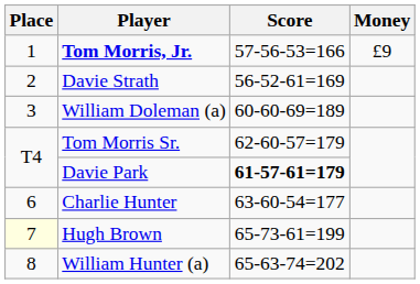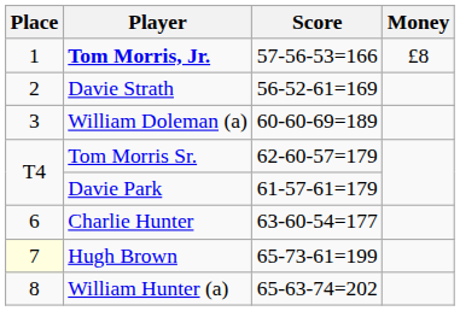 <table class=wikitable>
 <tr>
 <th>Place</th>
 <th>Player</th>
 <th>Score</th>
 <th>Money</th>
 </tr>
 <tr>
 <td align=center>1</td>
 <td> <strong><a href='#'>Tom Morris, Jr.</a></strong></td>
 <td>57-56-53=166</td>
-<td align=center>£9</td>
+<td align=center>£8</td>
 </tr>
 <tr>
 <td align=center>2</td>
 <td> <a href='#'>Davie Strath</a></td>
 <td>56-52-61=169</td>
 <td align=center></td>
 </tr>
 <tr>
 <td align=center>3</td>
 <td> <a href='#'>William Doleman</a> (a)</td>
 <td>60-60-69=189</td>
 <td align=center></td>
 </tr>
 <tr>
 <td rowspan=2 align=center>T4</td>
 <td> <a href='#'>Tom Morris Sr.</a></td>
 <td>62-60-57=179</td>
 <td rowspan=2 align=center></td>
 </tr>
 <tr>
 <td> <a href='#'>Davie Park</a></td>
-<td><strong>61-57-61=179</strong></td>
+<td>61-57-61=179</td>
 </tr>
 <tr>
 <td align=center>6</td>
 <td> <a href='#'>Charlie Hunter</a></td>
 <td>63-60-54=177</td>
 <td align=center></td>
 </tr>
 <tr>
 <td align=center style="background: lightyellow;">7</td>
 <td> <a href='#'>Hugh Brown</a></td>
 <td>65-73-61=199</td>
 <td align=center></td>
 </tr>
 <tr>
 <td align=center>8</td>
 <td> <a href='#'>William Hunter</a> (a)</td>
 <td>65-63-74=202</td>
 <td align=center></td>
 </tr>
 </table>
